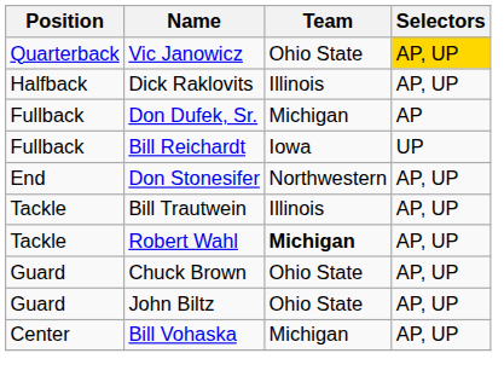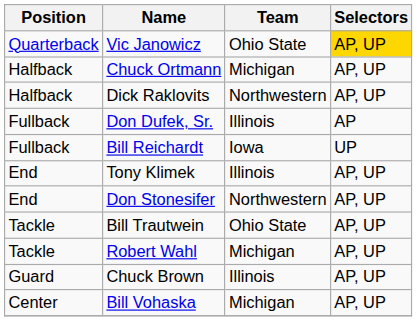 <table class="wikitable" style="font-size: 90%">
 <tr>
 <th>Position</th>
 <th>Name</th>
 <th>Team</th>
 <th>Selectors</th>
 </tr>
 <tr>
 <td><a href='#'>Quarterback</a></td>
 <td><a href='#'>Vic Janowicz</a></td>
 <td>Ohio State</td>
 <td style="background: gold;">AP, UP</td>
 </tr>
 <tr>
 <td>Halfback</td>
+<td><a href='#'>Chuck Ortmann</a></td>
+<td>Michigan</td>
+<td>AP, UP</td>
+</tr>
+<tr>
+<td>Halfback</td>
 <td>Dick Raklovits</td>
-<td>Illinois</td>
+<td>Northwestern</td>
 <td>AP, UP</td>
 </tr>
 <tr>
 <td>Fullback</td>
 <td><a href='#'>Don Dufek, Sr.</a></td>
-<td>Michigan</td>
+<td>Illinois</td>
 <td>AP</td>
 </tr>
 <tr>
 <td>Fullback</td>
 <td><a href='#'>Bill Reichardt</a></td>
 <td>Iowa</td>
 <td>UP</td>
 </tr>
 <tr>
 <td>End</td>
+<td>Tony Klimek</td>
+<td>Illinois</td>
+<td>AP, UP</td>
+</tr>
+<tr>
+<td>End</td>
 <td><a href='#'>Don Stonesifer</a></td>
 <td>Northwestern</td>
 <td>AP, UP</td>
 </tr>
 <tr>
 <td>Tackle</td>
 <td>Bill Trautwein</td>
-<td>Illinois</td>
+<td>Ohio State</td>
 <td>AP, UP</td>
 </tr>
 <tr>
 <td>Tackle</td>
 <td><a href='#'>Robert Wahl</a></td>
-<td><strong>Michigan</strong></td>
+<td>Michigan</td>
 <td>AP, UP</td>
 </tr>
 <tr>
 <td>Guard</td>
 <td>Chuck Brown</td>
-<td>Ohio State</td>
-<td>AP, UP</td>
-</tr>
-<tr>
-<td>Guard</td>
-<td>John Biltz</td>
-<td>Ohio State</td>
+<td>Illinois</td>
 <td>AP, UP</td>
 </tr>
 <tr>
 <td>Center</td>
 <td><a href='#'>Bill Vohaska</a></td>
 <td>Michigan</td>
 <td>AP, UP</td>
 </tr>
 <tr>
 </tr>
 </table>
